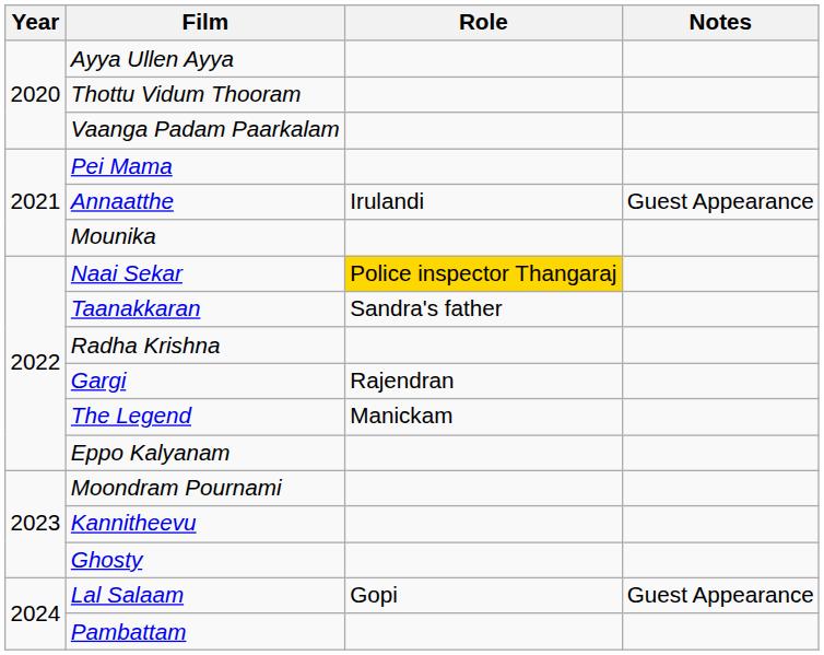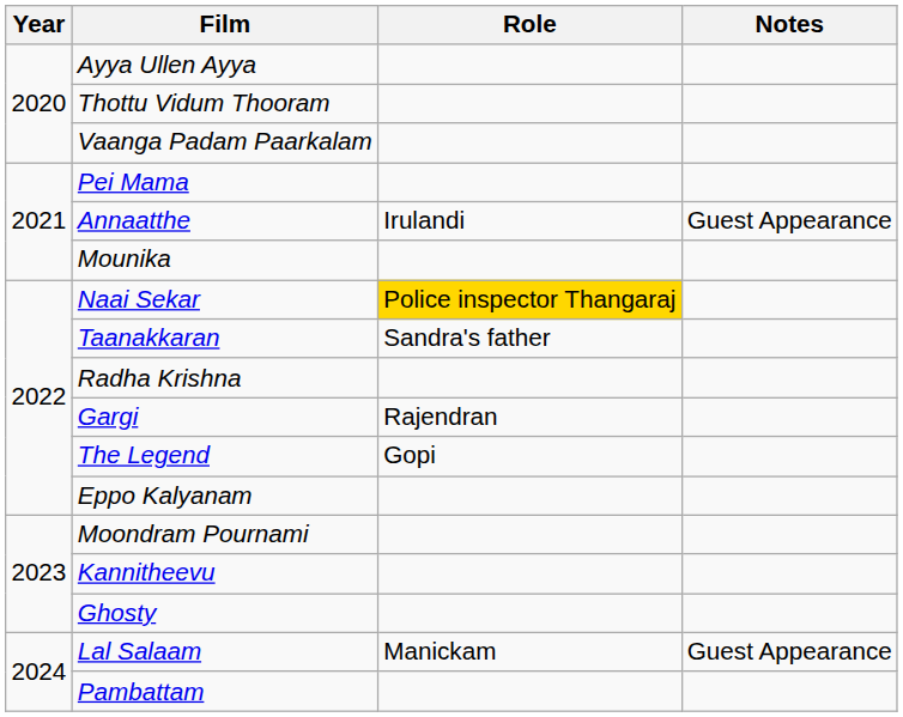 <table class="wikitable sortable">
 <tr>
 <th scope="col">Year</th>
 <th scope="col">Film</th>
 <th scope="col">Role</th>
 <th scope="col" class="unsortable">Notes</th>
 </tr>
 <tr>
 <td rowspan='3'>2020</td>
 <td><em>Ayya Ullen Ayya</em></td>
 <td></td>
 <td></td>
 </tr>
 <tr>
 <td><em>Thottu Vidum Thooram</em></td>
 <td></td>
 <td></td>
 </tr>
 <tr>
 <td><em>Vaanga Padam Paarkalam</em></td>
 <td></td>
 <td></td>
 </tr>
 <tr>
 <td rowspan='3'>2021</td>
 <td><em><a href='#'>Pei Mama</a></em></td>
 <td></td>
 <td></td>
 </tr>
 <tr>
 <td><em><a href='#'>Annaatthe</a></em></td>
 <td>Irulandi</td>
 <td>Guest Appearance</td>
 </tr>
 <tr>
 <td><em>Mounika</em></td>
 <td></td>
 <td></td>
 </tr>
 <tr>
 <td rowspan="6">2022</td>
 <td><em><a href='#'>Naai Sekar</a></em></td>
 <td style="background: gold;">Police inspector Thangaraj</td>
 <td></td>
 </tr>
 <tr>
 <td><em><a href='#'>Taanakkaran</a></em></td>
 <td>Sandra's father</td>
 <td></td>
 </tr>
 <tr>
 <td><em>Radha Krishna</em></td>
 <td></td>
 <td></td>
 </tr>
 <tr>
 <td><em><a href='#'>Gargi</a></em></td>
 <td>Rajendran</td>
 <td></td>
 </tr>
 <tr>
 <td><em><a href='#'>The Legend</a></em></td>
-<td>Manickam</td>
+<td>Gopi</td>
 <td></td>
 </tr>
 <tr>
 <td><em>Eppo Kalyanam</em></td>
 <td></td>
 <td></td>
 </tr>
 <tr>
 <td rowspan="3">2023</td>
 <td><em>Moondram Pournami</em></td>
 <td></td>
 <td></td>
 </tr>
 <tr>
 <td><em><a href='#'>Kannitheevu</a></em></td>
 <td></td>
 <td></td>
 </tr>
 <tr>
 <td><em><a href='#'>Ghosty</a></em></td>
 <td></td>
 <td></td>
 </tr>
 <tr>
 <td rowspan="2">2024</td>
 <td><em><a href='#'>Lal Salaam</a></em></td>
-<td>Gopi</td>
+<td>Manickam</td>
 <td>Guest Appearance</td>
 </tr>
 <tr>
 <td><em><a href='#'>Pambattam</a></em></td>
 <td></td>
 <td></td>
 </tr>
 </table>
